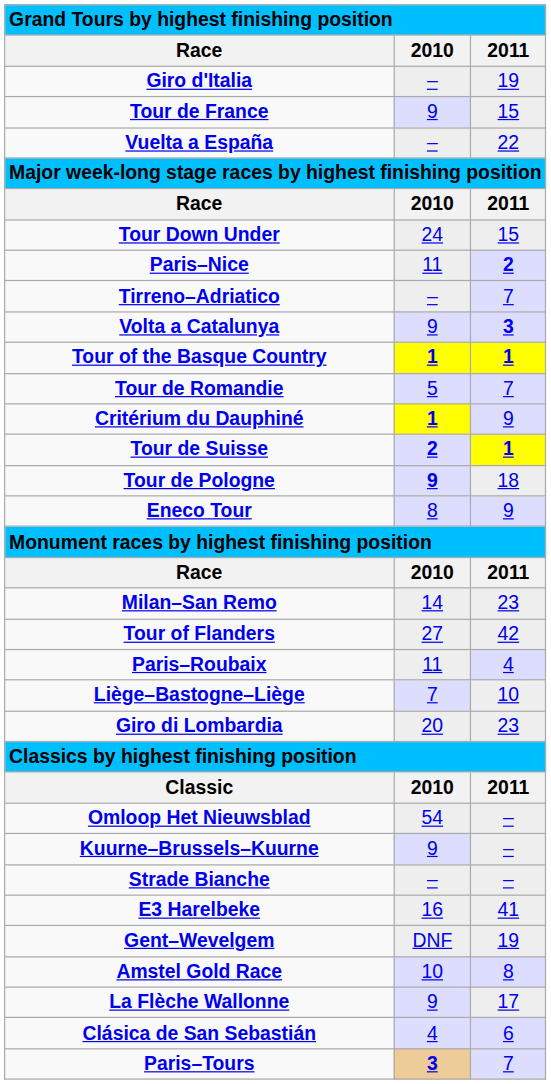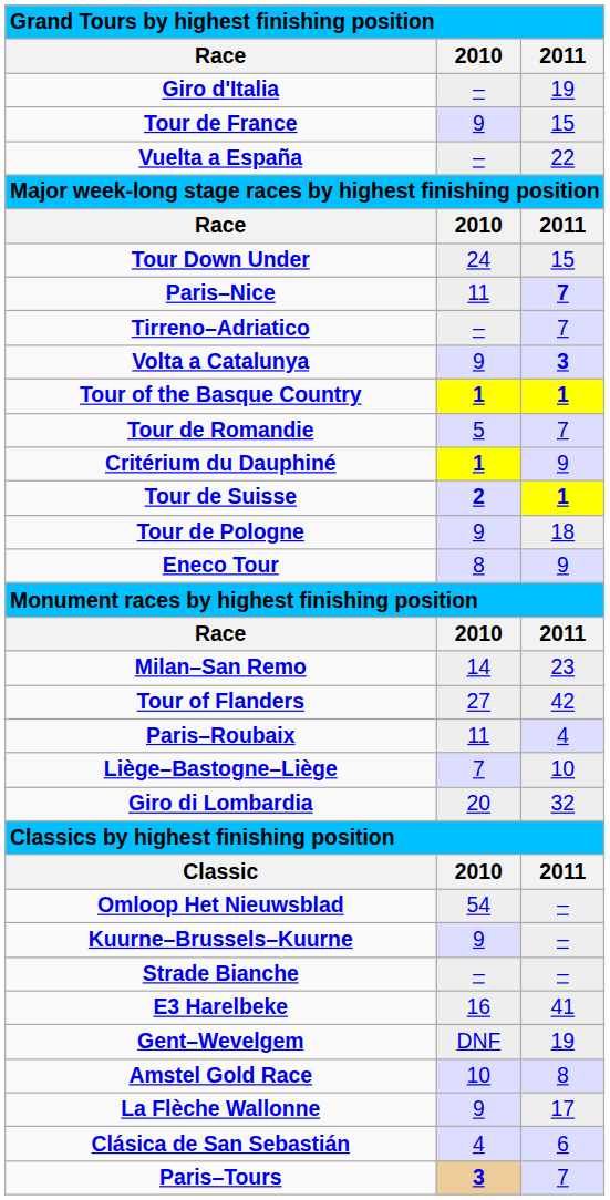 <table class="wikitable">
 <tr style="background:#eee;">
 <td style="background:#00BFFF;" colspan=5><strong>Grand Tours by highest finishing position</strong></td>
 </tr>
 <tr>
 <th>Race</th>
 <th>2010</th>
 <th>2011</th>
 </tr>
 <tr align="center">
 <td><strong><a href='#'>Giro d'Italia</a></strong></td>
 <td style="background:#eee;"><a href='#'>–</a></td>
 <td style="background:#eee;"><a href='#'>19</a></td>
 </tr>
 <tr align="center">
 <td><strong><a href='#'>Tour de France</a></strong></td>
 <td style="background:#ddf;"><a href='#'>9</a></td>
 <td style="background:#eee;"><a href='#'>15</a></td>
 </tr>
 <tr align="center">
 <td><strong><a href='#'>Vuelta a España</a></strong></td>
 <td style="background:#eee;"><a href='#'>–</a></td>
 <td style="background:#eee;"><a href='#'>22</a></td>
 </tr>
 <tr>
 <td style="background:#00BFFF;" colspan=5><strong>Major week-long stage races by highest finishing position</strong></td>
 </tr>
 <tr>
 <th>Race</th>
 <th>2010</th>
 <th>2011</th>
 </tr>
 <tr align="center">
 <td><strong><a href='#'>Tour Down Under</a></strong></td>
 <td style="background:#eee;"><a href='#'>24</a></td>
 <td style="background:#eee;"><a href='#'>15</a></td>
 </tr>
 <tr align="center">
 <td><strong><a href='#'>Paris–Nice</a></strong></td>
 <td style="background:#eee;"><a href='#'>11</a></td>
-<td style="background:#ddf;"><a href='#'><strong>2</strong></a></td>
+<td style="background:#ddf;"><a href='#'><strong>7</strong></a></td>
 </tr>
 <tr align="center">
 <td><strong><a href='#'>Tirreno–Adriatico</a></strong></td>
 <td style="background:#eee;"><a href='#'>–</a></td>
 <td style="background:#ddf;"><a href='#'>7</a></td>
 </tr>
 <tr align="center">
 <td><strong><a href='#'>Volta a Catalunya</a></strong></td>
 <td style="background:#ddf;"><a href='#'>9</a></td>
 <td style="background:#ddf;"><a href='#'><strong>3</strong></a></td>
 </tr>
 <tr align="center">
 <td><strong><a href='#'>Tour of the Basque Country</a></strong></td>
 <td style="background:yellow;"><a href='#'><strong>1</strong></a></td>
 <td style="background:yellow;"><a href='#'><strong>1</strong></a></td>
 </tr>
 <tr align="center">
 <td><strong><a href='#'>Tour de Romandie</a></strong></td>
 <td style="background:#ddf;"><a href='#'>5</a></td>
 <td style="background:#ddf;"><a href='#'>7</a></td>
 </tr>
 <tr align="center">
 <td><strong><a href='#'>Critérium du Dauphiné</a></strong></td>
 <td style="background:yellow;"><a href='#'><strong>1</strong></a></td>
 <td style="background:#ddf;"><a href='#'>9</a></td>
 </tr>
 <tr align="center">
 <td><strong><a href='#'>Tour de Suisse</a></strong></td>
 <td style="background:#ddf;"><a href='#'><strong>2</strong></a></td>
 <td style="background:yellow;"><a href='#'><strong>1</strong></a></td>
 </tr>
 <tr align="center">
 <td><strong><a href='#'>Tour de Pologne</a></strong></td>
-<td style="background:#ddf;"><strong><a href='#'>9</a></strong></td>
+<td style="background:#ddf;"><a href='#'>9</a></td>
 <td style="background:#eee;"><a href='#'>18</a></td>
 </tr>
 <tr align="center">
 <td><strong><a href='#'>Eneco Tour</a></strong></td>
 <td style="background:#ddf;"><a href='#'>8</a></td>
 <td style="background:#ddf;"><a href='#'>9</a></td>
 </tr>
 <tr>
 <td style="background:#00BFFF;" colspan=5><strong>Monument races by highest finishing position</strong></td>
 </tr>
 <tr>
 <th>Race</th>
 <th>2010</th>
 <th>2011</th>
 </tr>
 <tr align="center">
 <td><strong><a href='#'>Milan–San Remo</a></strong></td>
 <td style="background:#eee;"><a href='#'>14</a></td>
 <td style="background:#eee;"><a href='#'>23</a></td>
 </tr>
 <tr align="center">
 <td><strong><a href='#'>Tour of Flanders</a></strong></td>
 <td style="background:#eee;"><a href='#'>27</a></td>
 <td style="background:#eee;"><a href='#'>42</a></td>
 </tr>
 <tr align="center">
 <td><strong><a href='#'>Paris–Roubaix</a></strong></td>
 <td style="background:#eee;"><a href='#'>11</a></td>
 <td style="background:#ddf;"><a href='#'>4</a></td>
 </tr>
 <tr align="center">
 <td><strong><a href='#'>Liège–Bastogne–Liège</a></strong></td>
 <td style="background:#ddf;"><a href='#'>7</a></td>
 <td style="background:#eee;"><a href='#'>10</a></td>
 </tr>
 <tr align="center">
 <td><strong><a href='#'>Giro di Lombardia</a></strong></td>
 <td style="background:#eee;"><a href='#'>20</a></td>
-<td style="background:#eee;"><a href='#'>23</a></td>
+<td style="background:#eee;"><a href='#'>32</a></td>
 </tr>
 <tr>
 <td style="background:#00BFFF;" colspan=5><strong>Classics by highest finishing position</strong></td>
 </tr>
 <tr>
 <th>Classic</th>
 <th>2010</th>
 <th>2011</th>
 </tr>
 <tr align="center">
 <td><strong><a href='#'>Omloop Het Nieuwsblad</a></strong></td>
 <td style="background:#eee;"><a href='#'>54</a></td>
 <td style="background:#eee;"><a href='#'>–</a></td>
 </tr>
 <tr align="center">
 <td><strong><a href='#'>Kuurne–Brussels–Kuurne</a></strong></td>
 <td style="background:#ddf;"><a href='#'>9</a></td>
 <td style="background:#eee;"><a href='#'>–</a></td>
 </tr>
 <tr align="center">
 <td><strong><a href='#'>Strade Bianche</a></strong></td>
 <td style="background:#eee;"><a href='#'>–</a></td>
 <td style="background:#eee;"><a href='#'>–</a></td>
 </tr>
 <tr align="center">
 <td><strong><a href='#'>E3 Harelbeke</a></strong></td>
 <td style="background:#eee;"><a href='#'>16</a></td>
 <td style="background:#eee;"><a href='#'>41</a></td>
 </tr>
 <tr align="center">
 <td><strong><a href='#'>Gent–Wevelgem</a></strong></td>
 <td style="background:#eee;"><a href='#'>DNF</a></td>
 <td style="background:#eee;"><a href='#'>19</a></td>
 </tr>
 <tr align="center">
 <td><strong><a href='#'>Amstel Gold Race</a></strong></td>
 <td style="background:#ddf;"><a href='#'>10</a></td>
 <td style="background:#ddf;"><a href='#'>8</a></td>
 </tr>
 <tr align="center">
 <td><strong><a href='#'>La Flèche Wallonne</a></strong></td>
 <td style="background:#ddf;"><a href='#'>9</a></td>
 <td style="background:#eee;"><a href='#'>17</a></td>
 </tr>
 <tr align="center">
 <td><strong><a href='#'>Clásica de San Sebastián</a></strong></td>
 <td style="background:#ddf;"><a href='#'>4</a></td>
 <td style="background:#ddf;"><a href='#'>6</a></td>
 </tr>
 <tr align="center">
 <td><strong><a href='#'>Paris–Tours</a></strong></td>
 <td style="background:#ec9;"><a href='#'><strong>3</strong></a></td>
 <td style="background:#ddf;"><a href='#'>7</a></td>
 </tr>
 </table>
